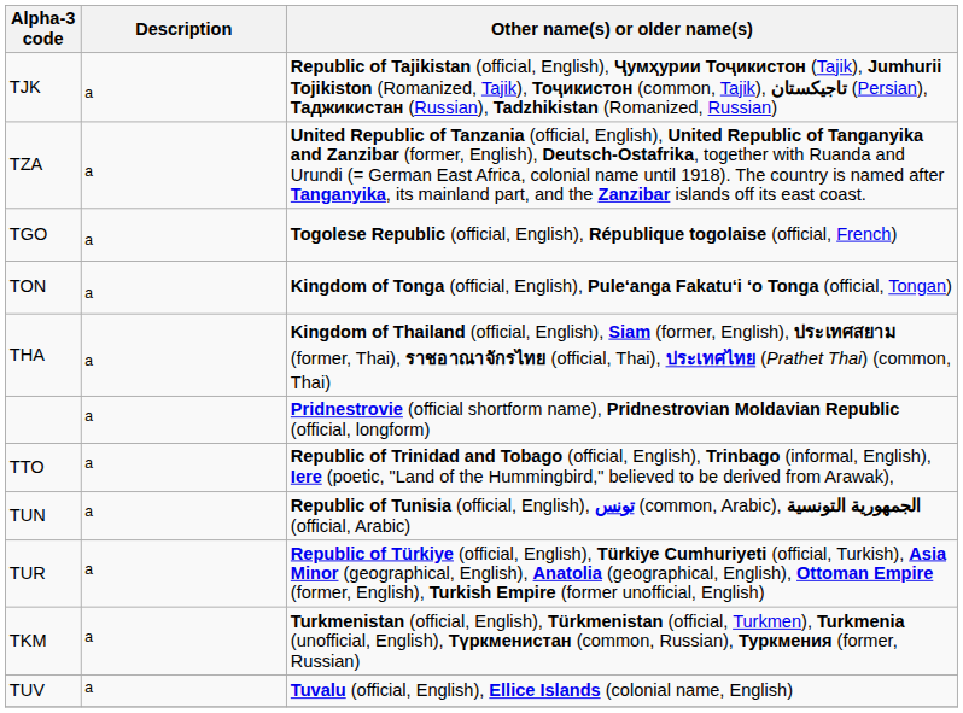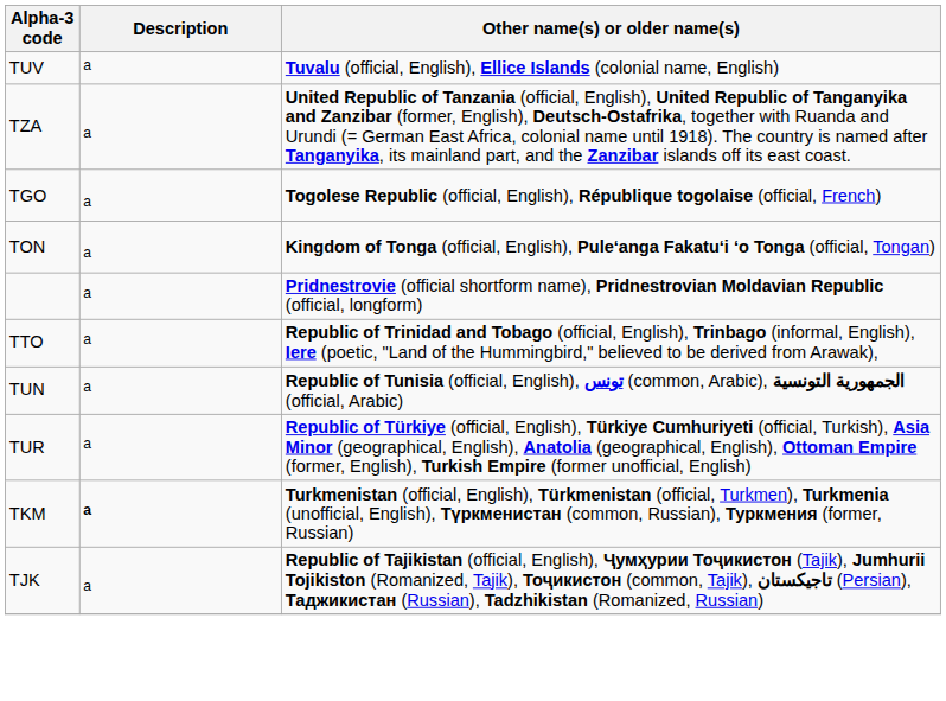 <table class="wikitable">
 <tr>
 <th>Alpha-3 code</th>
 <th width=180px>Description</th>
 <th>Other name(s) or older name(s)</th>
 </tr>
 <tr>
-<td>TJK</td>
-<td> <br> <sup>a</sup></td>
-<td><strong>Republic of Tajikistan</strong> (official, English),  <strong>Ҷумҳурии Тоҷикистон</strong> (<a href='#'>Tajik</a>), <strong>Jumhurii Tojikiston</strong> (Romanized, <a href='#'>Tajik</a>), <strong>Тоҷикистон</strong> (common, <a href='#'>Tajik</a>), <strong>تاجیکستان</strong> (<a href='#'>Persian</a>), <strong>Таджикистан</strong> (<a href='#'>Russian</a>), <strong>Tadzhikistan</strong> (Romanized, <a href='#'>Russian</a>)</td>
+<td>TUV</td>
+<td>  <sup>a</sup> <br></td>
+<td><strong><a href='#'>Tuvalu</a></strong> (official, English), <strong><a href='#'>Ellice Islands</a></strong> (colonial name, English)</td>
 </tr>
 <tr>
 <td>TZA</td>
 <td> <br> <sup>a</sup></td>
 <td><strong>United Republic of Tanzania</strong> (official, English), <strong>United Republic of Tanganyika and Zanzibar</strong> (former, English), <strong>Deutsch-Ostafrika</strong>, together with Ruanda and Urundi (= German East Africa, colonial name until 1918). The country is named after <strong><a href='#'>Tanganyika</a></strong>, its mainland part, and the <strong><a href='#'>Zanzibar</a></strong> islands off its east coast.</td>
 </tr>
 <tr>
 <td>TGO</td>
 <td> <br> <sup>a</sup></td>
 <td><strong>Togolese Republic</strong> (official, English), <strong>République togolaise</strong> (official, <a href='#'>French</a>)</td>
 </tr>
 <tr>
 <td>TON</td>
 <td> <br> <sup>a</sup></td>
 <td><strong>Kingdom of Tonga</strong> (official, English), <strong>Puleʻanga Fakatuʻi ʻo Tonga</strong> (official, <a href='#'>Tongan</a>)</td>
-</tr>
-<tr>
-<td>THA</td>
-<td> <br> <sup>a</sup></td>
-<td><strong>Kingdom of Thailand</strong> (official, English), <strong><a href='#'>Siam</a></strong> (former, English), <strong>ประเทศสยาม</strong> (former, Thai),  <strong>ราชอาณาจักรไทย</strong> (official, Thai), <strong><a href='#'>ประเทศไทย</a></strong> (<em>Prathet Thai</em>) (common, Thai)</td>
 </tr>
 <tr>
 <td></td>
 <td>  <sup>a</sup> <br></td>
 <td><strong><a href='#'>Pridnestrovie</a></strong> (official shortform name), <strong>Pridnestrovian Moldavian Republic</strong> (official, longform)</td>
 </tr>
 <tr>
 <td>TTO</td>
 <td>  <sup>a</sup> <br></td>
 <td><strong>Republic of Trinidad and Tobago</strong> (official, English), <strong>Trinbago</strong> (informal, English), <strong><a href='#'>Iere</a></strong> (poetic, "Land of the Hummingbird," believed to be derived from Arawak),</td>
 </tr>
 <tr>
 <td>TUN</td>
 <td>  <sup>a</sup><br></td>
 <td><strong>Republic of Tunisia</strong> (official, English), <strong><a href='#'>تونس</a></strong> (common, Arabic), <strong>الجمهورية التونسية</strong> (official, Arabic)</td>
 </tr>
 <tr>
 <td>TUR</td>
 <td>  <sup>a</sup> <br></td>
 <td><strong><a href='#'>Republic of Türkiye</a></strong> (official, English), <strong>Türkiye Cumhuriyeti</strong> (official, Turkish), <strong><a href='#'>Asia Minor</a></strong> (geographical, English), <strong><a href='#'>Anatolia</a></strong> (geographical, English), <strong><a href='#'>Ottoman Empire</a></strong> (former, English), <strong>Turkish Empire</strong> (former unofficial, English)</td>
 </tr>
 <tr>
 <td>TKM</td>
-<td>  <sup>a</sup> <br></td>
+<td><strong>  <sup>a</sup> <br></strong></td>
 <td><strong>Turkmenistan</strong> (official, English), <strong>Türkmenistan</strong> (official, <a href='#'>Turkmen</a>), <strong>Turkmenia</strong> (unofficial, English), <strong>Түркменистан</strong> (common, Russian), <strong>Туркмения</strong> (former, Russian)</td>
 </tr>
 <tr>
-<td>TUV</td>
-<td>  <sup>a</sup> <br></td>
-<td><strong><a href='#'>Tuvalu</a></strong> (official, English), <strong><a href='#'>Ellice Islands</a></strong> (colonial name, English)</td>
+<td>TJK</td>
+<td> <br> <sup>a</sup></td>
+<td><strong>Republic of Tajikistan</strong> (official, English),  <strong>Ҷумҳурии Тоҷикистон</strong> (<a href='#'>Tajik</a>), <strong>Jumhurii Tojikiston</strong> (Romanized, <a href='#'>Tajik</a>), <strong>Тоҷикистон</strong> (common, <a href='#'>Tajik</a>), <strong>تاجیکستان</strong> (<a href='#'>Persian</a>), <strong>Таджикистан</strong> (<a href='#'>Russian</a>), <strong>Tadzhikistan</strong> (Romanized, <a href='#'>Russian</a>)</td>
 </tr>
 <tr>
 </tr>
 </table>
